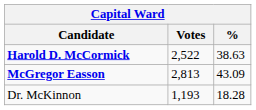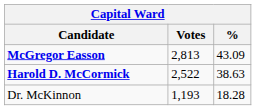 <table class="wikitable">
 <tr>
 <th colspan="3"><a href='#'>Capital Ward</a></th>
 </tr>
 <tr>
 <th style="width: 200px">Candidate</th>
 <th style="width: 50px">Votes</th>
 <th style="width: 40px">%</th>
 </tr>
 <tr>
+<td><strong><a href='#'>McGregor Easson</a></strong></td>
+<td>2,813</td>
+<td>43.09</td>
+</tr>
+<tr>
 <td><strong><a href='#'>Harold D. McCormick</a></strong></td>
 <td>2,522</td>
 <td>38.63</td>
-</tr>
-<tr>
-<td><strong><a href='#'>McGregor Easson</a></strong></td>
-<td>2,813</td>
-<td>43.09</td>
 </tr>
 <tr>
 <td>Dr. McKinnon</td>
 <td>1,193</td>
 <td>18.28</td>
 </tr>
 </table>
